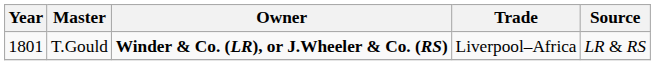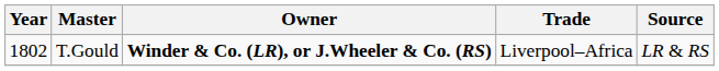 <table class=" wikitable">
 <tr>
 <th>Year</th>
 <th>Master</th>
 <th>Owner</th>
 <th>Trade</th>
 <th>Source</th>
 </tr>
 <tr>
-<td>1801</td>
+<td>1802</td>
 <td>T.Gould</td>
 <td><strong>Winder & Co. (<em>LR</em>), or J.Wheeler & Co. (<em>RS</em>)</strong></td>
 <td>Liverpool–Africa</td>
 <td><em>LR</em> & <em>RS</em></td>
 </tr>
 <tr>
 </tr>
 </table>
